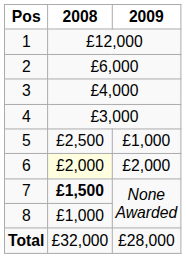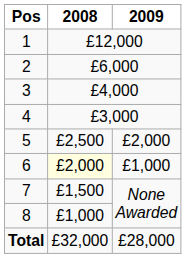 <table class="wikitable" style="text-align: center;">
 <tr>
 <th style="background:#ffffff; color:#000000;">Pos</th>
 <th style="background:#ffffff; color:#000000;">2008</th>
 <th style="background:#ffffff; color:#000000;">2009</th>
 </tr>
 <tr>
 <td>1</td>
 <td colspan=2>£12,000</td>
 </tr>
 <tr>
 <td>2</td>
 <td colspan=2>£6,000</td>
 </tr>
 <tr>
 <td>3</td>
 <td colspan=2>£4,000</td>
 </tr>
 <tr>
 <td>4</td>
 <td colspan=2>£3,000</td>
 </tr>
 <tr>
 <td>5</td>
 <td>£2,500</td>
-<td>£1,000</td>
+<td>£2,000</td>
 </tr>
 <tr>
 <td>6</td>
 <td style="background: lightyellow;">£2,000</td>
-<td>£2,000</td>
+<td>£1,000</td>
 </tr>
 <tr>
 <td>7</td>
-<td><strong>£1,500</strong></td>
+<td>£1,500</td>
 <td rowspan=2><em>None<br>Awarded</em></td>
 </tr>
 <tr>
 <td>8</td>
 <td>£1,000</td>
 </tr>
 <tr>
 <td><strong>Total</strong></td>
 <td style="text-align: center;">£32,000</td>
 <td style="text-align: center;">£28,000</td>
 </tr>
 </table>
